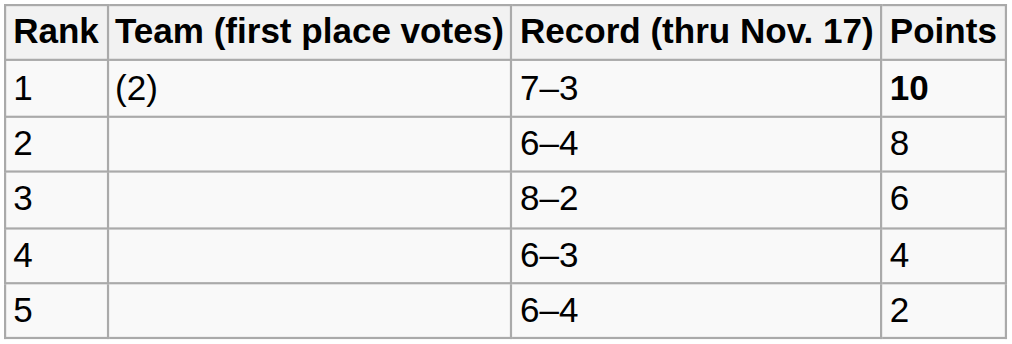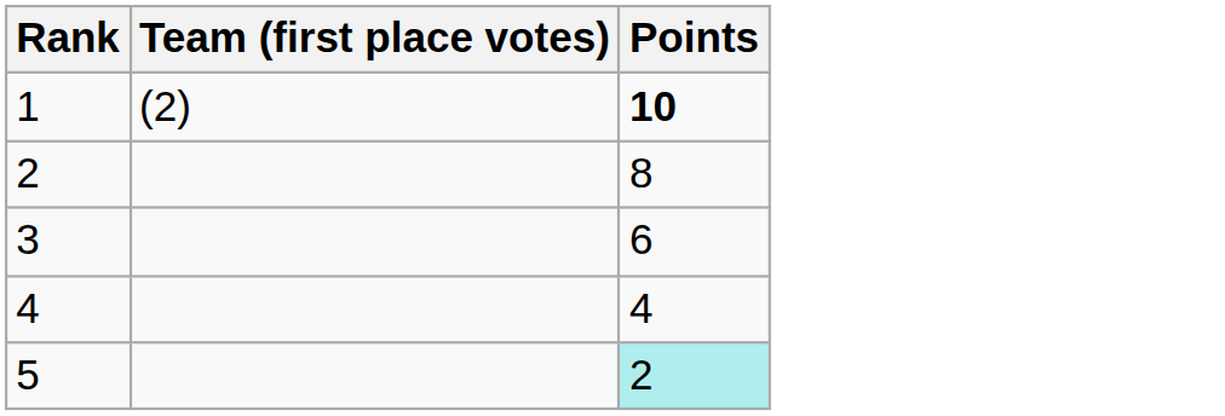 <table class="wikitable">
 <tr>
 <th>Rank</th>
 <th>Team (first place votes)</th>
-<th>Record (thru Nov. 17)</th>
 <th>Points</th>
 </tr>
 <tr>
 <td>1</td>
 <td> (2)</td>
-<td>7–3</td>
 <td><strong>10</strong></td>
 </tr>
 <tr>
 <td>2</td>
 <td></td>
-<td>6–4</td>
 <td>8</td>
 </tr>
 <tr>
 <td>3</td>
 <td></td>
-<td>8–2</td>
 <td>6</td>
 </tr>
 <tr>
 <td>4</td>
 <td></td>
-<td>6–3</td>
 <td>4</td>
 </tr>
 <tr>
 <td>5</td>
 <td></td>
-<td>6–4</td>
-<td>2</td>
+<td style="background: paleturquoise;">2</td>
 </tr>
 </table>
